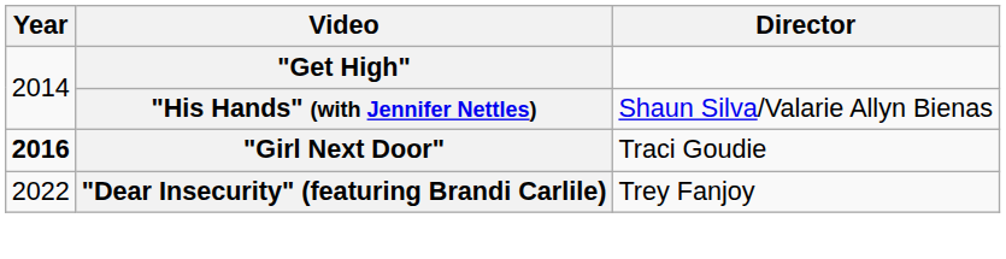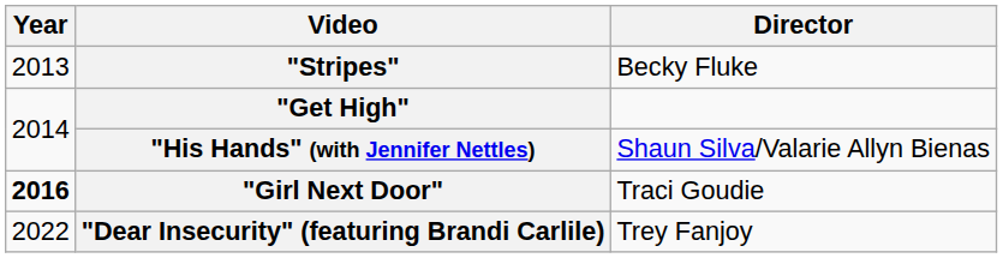 <table class="wikitable plainrowheaders">
 <tr>
 <th>Year</th>
 <th>Video</th>
 <th>Director</th>
+</tr>
+<tr>
+<td>2013</td>
+<th scope="row">"Stripes"</th>
+<td>Becky Fluke</td>
 </tr>
 <tr>
 <td rowspan="2">2014</td>
 <th scope="row">"Get High"</th>
 <td></td>
 </tr>
 <tr>
 <th scope="row">"His Hands" <small>(with <a href='#'>Jennifer Nettles</a>)</small></th>
 <td><a href='#'>Shaun Silva</a>/Valarie Allyn Bienas</td>
 </tr>
 <tr>
 <td><strong>2016</strong></td>
 <th scope="row">"Girl Next Door"</th>
 <td>Traci Goudie</td>
 </tr>
 <tr>
 <td>2022</td>
 <th scope="row">"Dear Insecurity" (featuring Brandi Carlile)</th>
 <td>Trey Fanjoy</td>
 </tr>
 </table>
